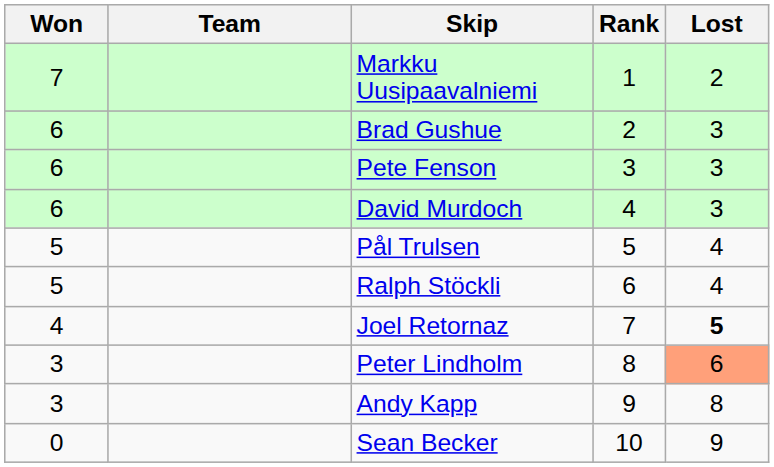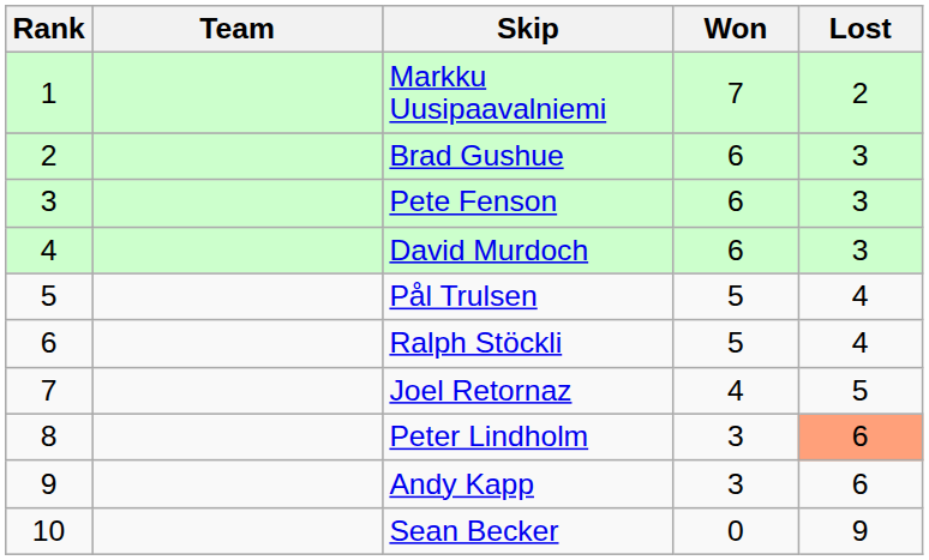 <table class="wikitable" style="text-align:center;">
 <tr>
-<th width=60>Won</th>
+<th width=25>Rank</th>
 <th width=150>Team</th>
 <th width=150>Skip</th>
-<th width=25>Rank</th>
+<th width=60>Won</th>
 <th width=60>Lost</th>
 </tr>
 <tr bgcolor="#ccffcc">
-<td>7</td>
+<td>1</td>
 <td align=left></td>
 <td align=left><a href='#'>Markku Uusipaavalniemi</a></td>
-<td>1</td>
+<td>7</td>
 <td>2</td>
 </tr>
 <tr bgcolor="#ccffcc">
-<td>6</td>
+<td>2</td>
 <td align=left></td>
 <td align=left><a href='#'>Brad Gushue</a></td>
-<td>2</td>
+<td>6</td>
 <td>3</td>
 </tr>
 <tr bgcolor="#ccffcc">
-<td>6</td>
+<td>3</td>
 <td align=left></td>
 <td align=left><a href='#'>Pete Fenson</a></td>
-<td>3</td>
+<td>6</td>
 <td>3</td>
 </tr>
 <tr bgcolor="#ccffcc">
-<td>6</td>
+<td>4</td>
 <td align=left></td>
 <td align=left><a href='#'>David Murdoch</a></td>
-<td>4</td>
+<td>6</td>
 <td>3</td>
 </tr>
 <tr>
 <td>5</td>
 <td align=left></td>
 <td align=left><a href='#'>Pål Trulsen</a></td>
 <td>5</td>
 <td>4</td>
 </tr>
 <tr>
-<td>5</td>
+<td>6</td>
 <td align=left></td>
 <td align=left><a href='#'>Ralph Stöckli</a></td>
-<td>6</td>
+<td>5</td>
 <td>4</td>
 </tr>
 <tr>
-<td>4</td>
+<td>7</td>
 <td align=left></td>
 <td align=left><a href='#'>Joel Retornaz</a></td>
-<td>7</td>
-<td><strong>5</strong></td>
+<td>4</td>
+<td>5</td>
 </tr>
 <tr>
-<td>3</td>
+<td>8</td>
 <td align=left></td>
 <td align=left><a href='#'>Peter Lindholm</a></td>
-<td>8</td>
+<td>3</td>
 <td style="background: lightsalmon;">6</td>
 </tr>
 <tr>
-<td>3</td>
+<td>9</td>
 <td align=left></td>
 <td align=left><a href='#'>Andy Kapp</a></td>
-<td>9</td>
-<td>8</td>
+<td>3</td>
+<td>6</td>
 </tr>
 <tr>
-<td>0</td>
+<td>10</td>
 <td align=left></td>
 <td align=left><a href='#'>Sean Becker</a></td>
-<td>10</td>
+<td>0</td>
 <td>9</td>
 </tr>
 </table>
